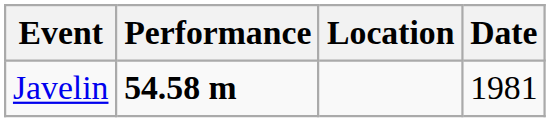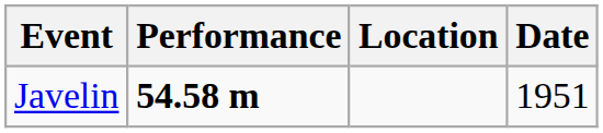 <table class="wikitable" style="border-collapse: collapse; font-size: 95%;">
 <tr>
 <th scope="col">Event</th>
 <th scope="col">Performance</th>
 <th scope="col">Location</th>
 <th scope="col">Date</th>
 </tr>
 <tr>
 <td><a href='#'>Javelin</a></td>
 <td><strong>54.58 m</strong></td>
 <td></td>
-<td>1981</td>
+<td>1951</td>
 </tr>
 </table>
